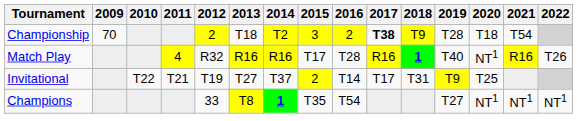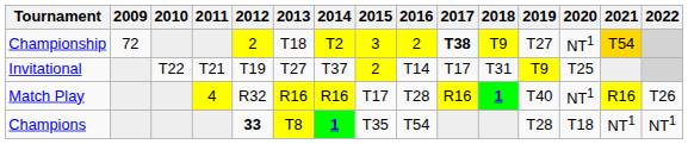 <table class="wikitable" style="text-align:center;">
 <tr>
 <th>Tournament</th>
 <th>2009</th>
 <th>2010</th>
 <th>2011</th>
 <th>2012</th>
 <th>2013</th>
 <th>2014</th>
 <th>2015</th>
 <th>2016</th>
 <th>2017</th>
 <th>2018</th>
 <th>2019</th>
 <th>2020</th>
 <th>2021</th>
 <th>2022</th>
 </tr>
 <tr>
 <td align="left"><a href='#'>Championship</a></td>
-<td>70</td>
+<td>72</td>
 <td style="background:#eeeeee;"></td>
 <td style="background:#eeeeee;"></td>
 <td style="background:yellow;">2</td>
 <td>T18</td>
 <td style="background:yellow;">T2</td>
 <td style="background:yellow;">3</td>
 <td style="background:yellow;">2</td>
 <td><strong>T38</strong></td>
 <td style="background:yellow;">T9</td>
-<td>T28</td>
-<td>T18</td>
-<td>T54</td>
+<td>T27</td>
+<td>NT<sup>1</sup></td>
+<td style="background: gold;">T54</td>
+<td colspan=1 style="background:#D3D3D3;"></td>
+</tr>
+<tr>
+<td align="left"><a href='#'>Invitational</a></td>
+<td style="background:#eeeeee;"></td>
+<td>T22</td>
+<td>T21</td>
+<td>T19</td>
+<td>T27</td>
+<td>T37</td>
+<td style="background:yellow;">2</td>
+<td>T14</td>
+<td>T17</td>
+<td>T31</td>
+<td style="background:yellow;">T9</td>
+<td>T25</td>
+<td style="background:#eeeeee;"></td>
 <td colspan=1 style="background:#D3D3D3;"></td>
 </tr>
 <tr>
 <td align="left"><a href='#'>Match Play</a></td>
 <td style="background:#eeeeee;"></td>
 <td style="background:#eeeeee;"></td>
 <td style="background:yellow;">4</td>
 <td>R32</td>
 <td style="background:yellow;">R16</td>
 <td style="background:yellow;">R16</td>
 <td>T17</td>
 <td>T28</td>
 <td style="background:yellow;">R16</td>
 <td style="background:lime;"><strong><a href='#'>1</a></strong></td>
 <td>T40</td>
 <td>NT<sup>1</sup></td>
 <td style="background:yellow;">R16</td>
 <td>T26</td>
 </tr>
 <tr>
-<td align="left"><a href='#'>Invitational</a></td>
-<td style="background:#eeeeee;"></td>
-<td>T22</td>
-<td>T21</td>
-<td>T19</td>
-<td>T27</td>
-<td>T37</td>
-<td style="background:yellow;">2</td>
-<td>T14</td>
-<td>T17</td>
-<td>T31</td>
-<td style="background:yellow;">T9</td>
-<td>T25</td>
-<td style="background:#eeeeee;"></td>
-<td colspan=1 style="background:#D3D3D3;"></td>
-</tr>
-<tr>
 <td align="left"><a href='#'>Champions</a></td>
 <td style="background:#eeeeee;"></td>
 <td style="background:#eeeeee;"></td>
 <td style="background:#eeeeee;"></td>
-<td>33</td>
+<td><strong>33</strong></td>
 <td style="background:yellow;">T8</td>
 <td style="background:lime;"><strong><a href='#'>1</a></strong></td>
 <td>T35</td>
 <td>T54</td>
 <td style="background:#eeeeee;"></td>
 <td style="background:#eeeeee;"></td>
-<td>T27</td>
-<td>NT<sup>1</sup></td>
+<td>T28</td>
+<td>T18</td>
 <td>NT<sup>1</sup></td>
 <td>NT<sup>1</sup></td>
 </tr>
 </table>
